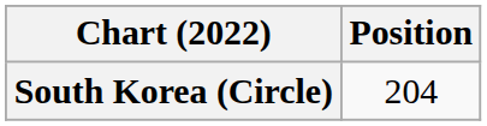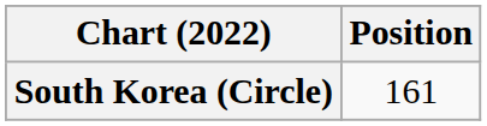 <table class="wikitable plainrowheaders" style="text-align:center">
 <tr>
 <th scope="col">Chart (2022)</th>
 <th scope="col">Position</th>
 </tr>
 <tr>
 <th scope="row">South Korea (Circle)</th>
-<td>204</td>
+<td>161</td>
 </tr>
 </table>
